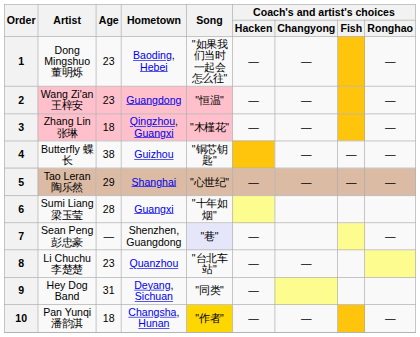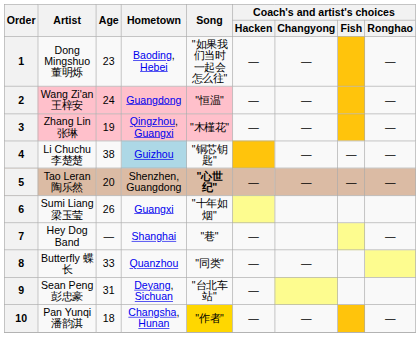 <table class="wikitable" style="text-align:center; line-height:17px; width:100%;">
 <tr>
 <th scope="col" rowspan="2" style="width:05%;">Order</th>
 <th scope="col" rowspan="2" style="width:20%;">Artist</th>
 <th scope="col" rowspan="2" style="width:05%;">Age</th>
 <th scope="col" rowspan="2" style="width:20%;">Hometown</th>
 <th scope="col" rowspan="2" style="width:22%;">Song</th>
 <th scope="col" colspan="4" style="width:28%;">Coach's and artist's choices</th>
 </tr>
 <tr>
 <th style="width:07%;">Hacken</th>
 <th style="width:07%;">Changyong</th>
 <th style="width:07%;">Fish</th>
 <th style="width:07%;">Ronghao</th>
 </tr>
 <tr>
 <th>1</th>
 <td>Dong Mingshuo 董明烁</td>
 <td>23</td>
 <td><a href='#'>Baoding</a>, <a href='#'>Hebei</a></td>
 <td>"如果我们当时一起会怎么往"</td>
 <td>—</td>
 <td>—</td>
 <td style="background:#FFC40C;"><strong></strong></td>
 <td>—</td>
 </tr>
 <tr>
 <th>2</th>
 <td style="background:pink;">Wang Zi'an 王梓安</td>
-<td style="background:pink;">23</td>
+<td style="background:pink;">24</td>
 <td style="background:pink;"><a href='#'>Guangdong</a></td>
 <td style="background:pink;">"恒温"</td>
 <td>—</td>
 <td>—</td>
 <td style="background:#FFC40C;"><strong></strong></td>
 <td>—</td>
 </tr>
 <tr>
 <th>3</th>
 <td style="background:pink;">Zhang Lin 张琳</td>
-<td style="background:pink;">18</td>
+<td style="background:pink;">19</td>
 <td style="background:pink;"><a href='#'>Qingzhou</a>, <a href='#'>Guangxi</a></td>
 <td style="background:pink;">"木槿花"</td>
 <td>—</td>
 <td>—</td>
 <td style="background:#FFC40C;"><strong></strong></td>
 <td>—</td>
 </tr>
 <tr>
 <th>4</th>
-<td>Butterfly 蝶长</td>
+<td>Li Chuchu 李楚楚</td>
 <td>38</td>
-<td><a href='#'>Guizhou</a></td>
+<td style="background: lightblue;"><a href='#'>Guizhou</a></td>
 <td>"铜芯钥匙"</td>
 <td style="background:#FFC40C;"><strong></strong></td>
 <td>—</td>
 <td>—</td>
 <td>—</td>
 </tr>
 <tr style="background:#dbbba4">
 <th>5</th>
 <td>Tao Leran 陶乐然</td>
-<td>29</td>
-<td><a href='#'>Shanghai</a></td>
-<td>"心世纪"</td>
+<td>20</td>
+<td>Shenzhen, Guangdong</td>
+<td><strong>"心世纪"</strong></td>
 <td>—</td>
 <td>—</td>
 <td>—</td>
 <td>—</td>
 </tr>
 <tr>
 <th>6</th>
 <td>Sumi Liang 梁玉莹</td>
-<td>28</td>
+<td>26</td>
 <td><a href='#'>Guangxi</a></td>
 <td>"十年如烟"</td>
 <td style="background:#fdfc8f;"><strong></strong></td>
 <td><strong></strong></td>
 <td><strong></strong></td>
 <td><strong></strong></td>
 </tr>
 <tr>
 <th>7</th>
-<td>Sean Peng 彭忠豪</td>
+<td>Hey Dog Band</td>
 <td>—</td>
-<td>Shenzhen, Guangdong</td>
-<td style="background: lavender;">"巷"</td>
+<td><a href='#'>Shanghai</a></td>
+<td>"巷"</td>
 <td>—</td>
 <td><strong></strong></td>
 <td style="background:#fdfc8f;"><strong></strong></td>
 <td>—</td>
 </tr>
 <tr>
 <th>8</th>
-<td>Li Chuchu 李楚楚</td>
-<td>23</td>
+<td>Butterfly 蝶长</td>
+<td>33</td>
 <td><a href='#'>Quanzhou</a></td>
-<td>"台北车站"</td>
+<td>"同类"</td>
 <td>—</td>
 <td>—</td>
 <td><strong></strong></td>
 <td style="background:#fdfc8f;"><strong></strong></td>
 </tr>
 <tr>
 <th>9</th>
-<td>Hey Dog Band</td>
+<td>Sean Peng 彭忠豪</td>
 <td>31</td>
 <td><a href='#'>Deyang</a>, <a href='#'>Sichuan</a></td>
-<td>"同类"</td>
+<td>"台北车站"</td>
 <td>—</td>
 <td style="background:#fdfc8f;"><strong></strong></td>
 <td><strong></strong></td>
 <td><strong></strong></td>
 </tr>
 <tr>
 <th>10</th>
 <td>Pan Yunqi 潘韵淇</td>
 <td>18</td>
 <td><a href='#'>Changsha</a>, <a href='#'>Hunan</a></td>
 <td style="background: gold;">"作者"</td>
 <td>—</td>
 <td>—</td>
 <td style="background:#FFC40C;"><strong></strong></td>
 <td>—</td>
 </tr>
 <tr>
 </tr>
 </table>
